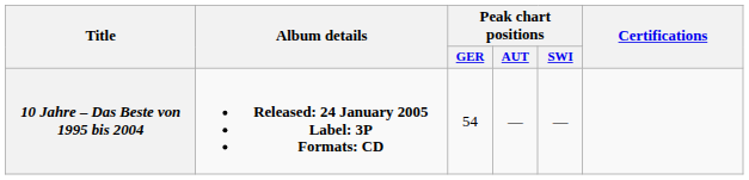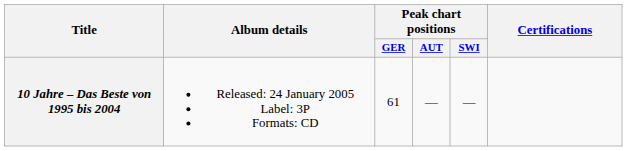 <table class="wikitable plainrowheaders" style="text-align:center;" border="1">
 <tr>
 <th scope="col" rowspan="2" style="width:12em;">Title</th>
 <th scope="col" rowspan="2" style="width:16em;">Album details</th>
 <th scope="col" colspan="3">Peak chart positions</th>
 <th scope="col" rowspan="2" style="width:10em;"><a href='#'>Certifications</a></th>
 </tr>
 <tr>
 <th style="width:3em;font-size:85%"><a href='#'>GER</a><br></th>
 <th style="width:3em;font-size:85%"><a href='#'>AUT</a><br></th>
 <th style="width:3em;font-size:85%"><a href='#'>SWI</a><br></th>
 </tr>
 <tr>
 <th scope="row"><em>10 Jahre – Das Beste von 1995 bis 2004</em></th>
-<td><strong><br><ul><li>Released: 24 January 2005</li><li>Label: 3P</li><li>Formats: CD</li></ul></strong></td>
-<td>54</td>
+<td><br><ul><li>Released: 24 January 2005</li><li>Label: 3P</li><li>Formats: CD</li></ul></td>
+<td>61</td>
 <td>—</td>
 <td>—</td>
 <td align="left"></td>
 </tr>
 </table>
